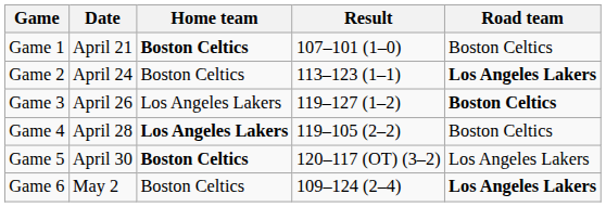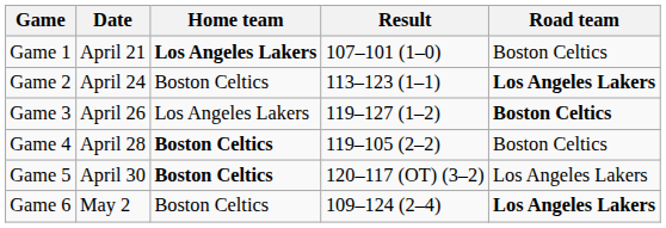 <table class="wikitable">
 <tr>
 <th>Game</th>
 <th>Date</th>
 <th>Home team</th>
 <th>Result</th>
 <th>Road team</th>
 </tr>
 <tr>
 <td>Game 1</td>
 <td>April 21</td>
-<td><strong>Boston Celtics</strong></td>
+<td><strong>Los Angeles Lakers</strong></td>
 <td>107–101 (1–0)</td>
 <td>Boston Celtics</td>
 </tr>
 <tr>
 <td>Game 2</td>
 <td>April 24</td>
 <td>Boston Celtics</td>
 <td>113–123 (1–1)</td>
 <td><strong>Los Angeles Lakers</strong></td>
 </tr>
 <tr>
 <td>Game 3</td>
 <td>April 26</td>
 <td>Los Angeles Lakers</td>
 <td>119–127 (1–2)</td>
 <td><strong>Boston Celtics</strong></td>
 </tr>
 <tr>
 <td>Game 4</td>
 <td>April 28</td>
-<td><strong>Los Angeles Lakers</strong></td>
+<td><strong>Boston Celtics</strong></td>
 <td>119–105 (2–2)</td>
 <td>Boston Celtics</td>
 </tr>
 <tr>
 <td>Game 5</td>
 <td>April 30</td>
 <td><strong>Boston Celtics</strong></td>
 <td>120–117 (OT) (3–2)</td>
 <td>Los Angeles Lakers</td>
 </tr>
 <tr>
 <td>Game 6</td>
 <td>May 2</td>
 <td>Boston Celtics</td>
 <td>109–124 (2–4)</td>
 <td><strong>Los Angeles Lakers</strong></td>
 </tr>
 </table>
